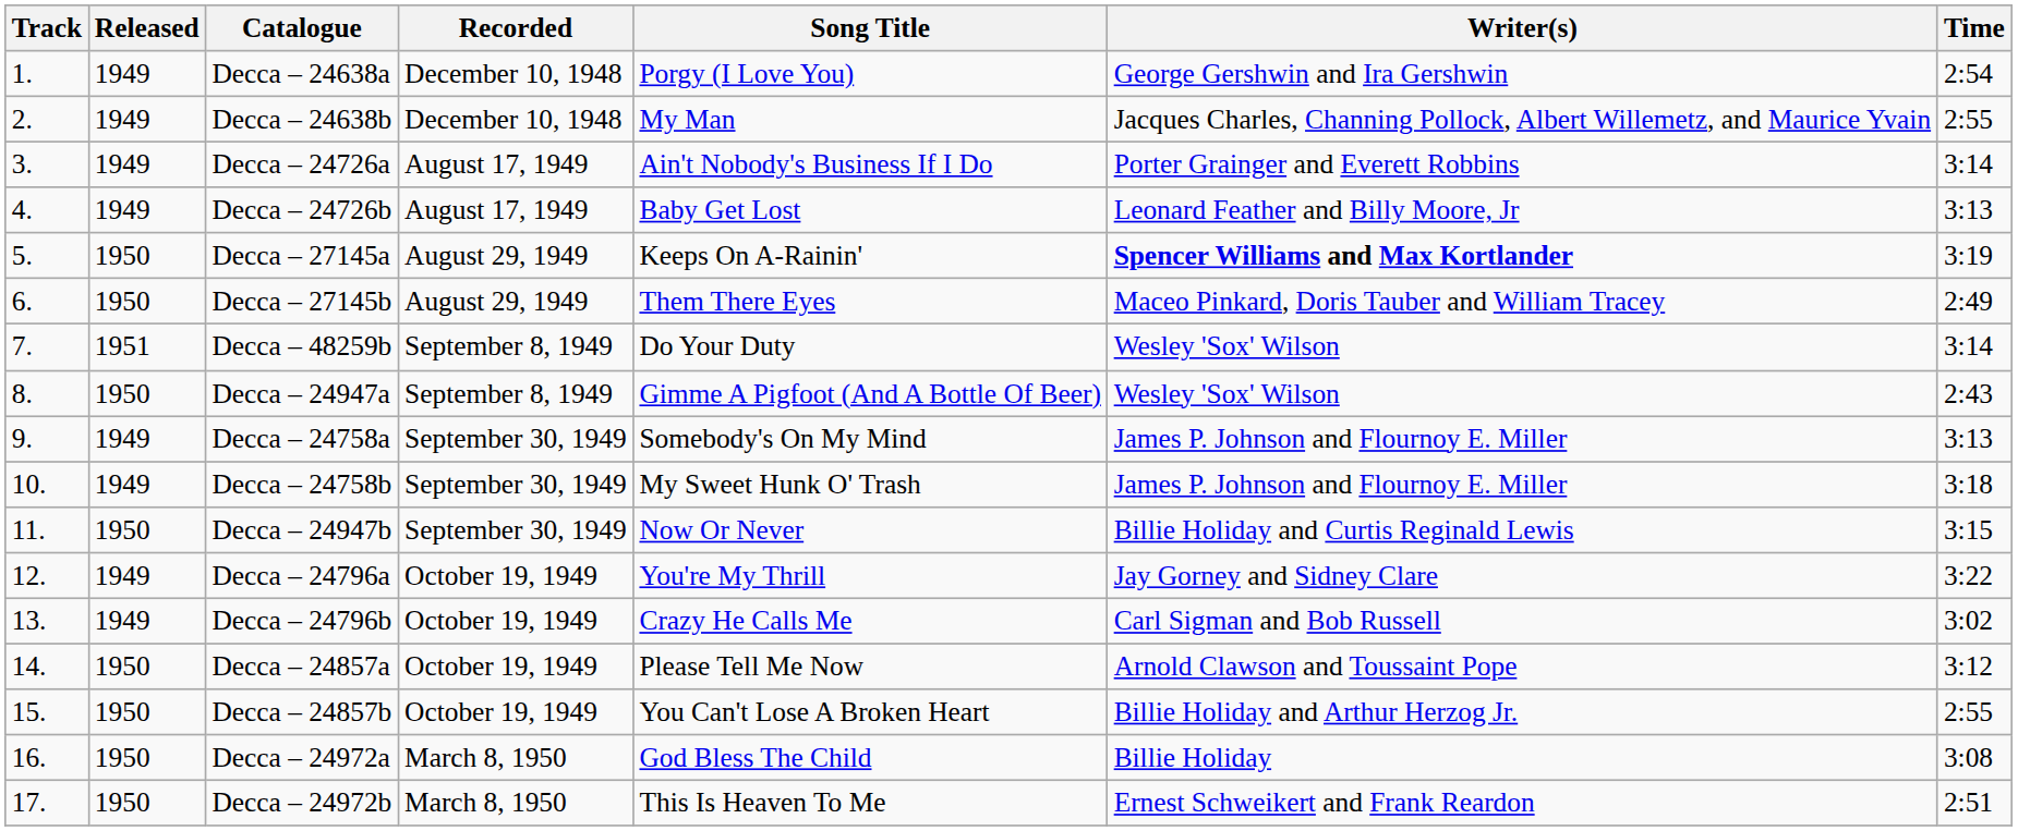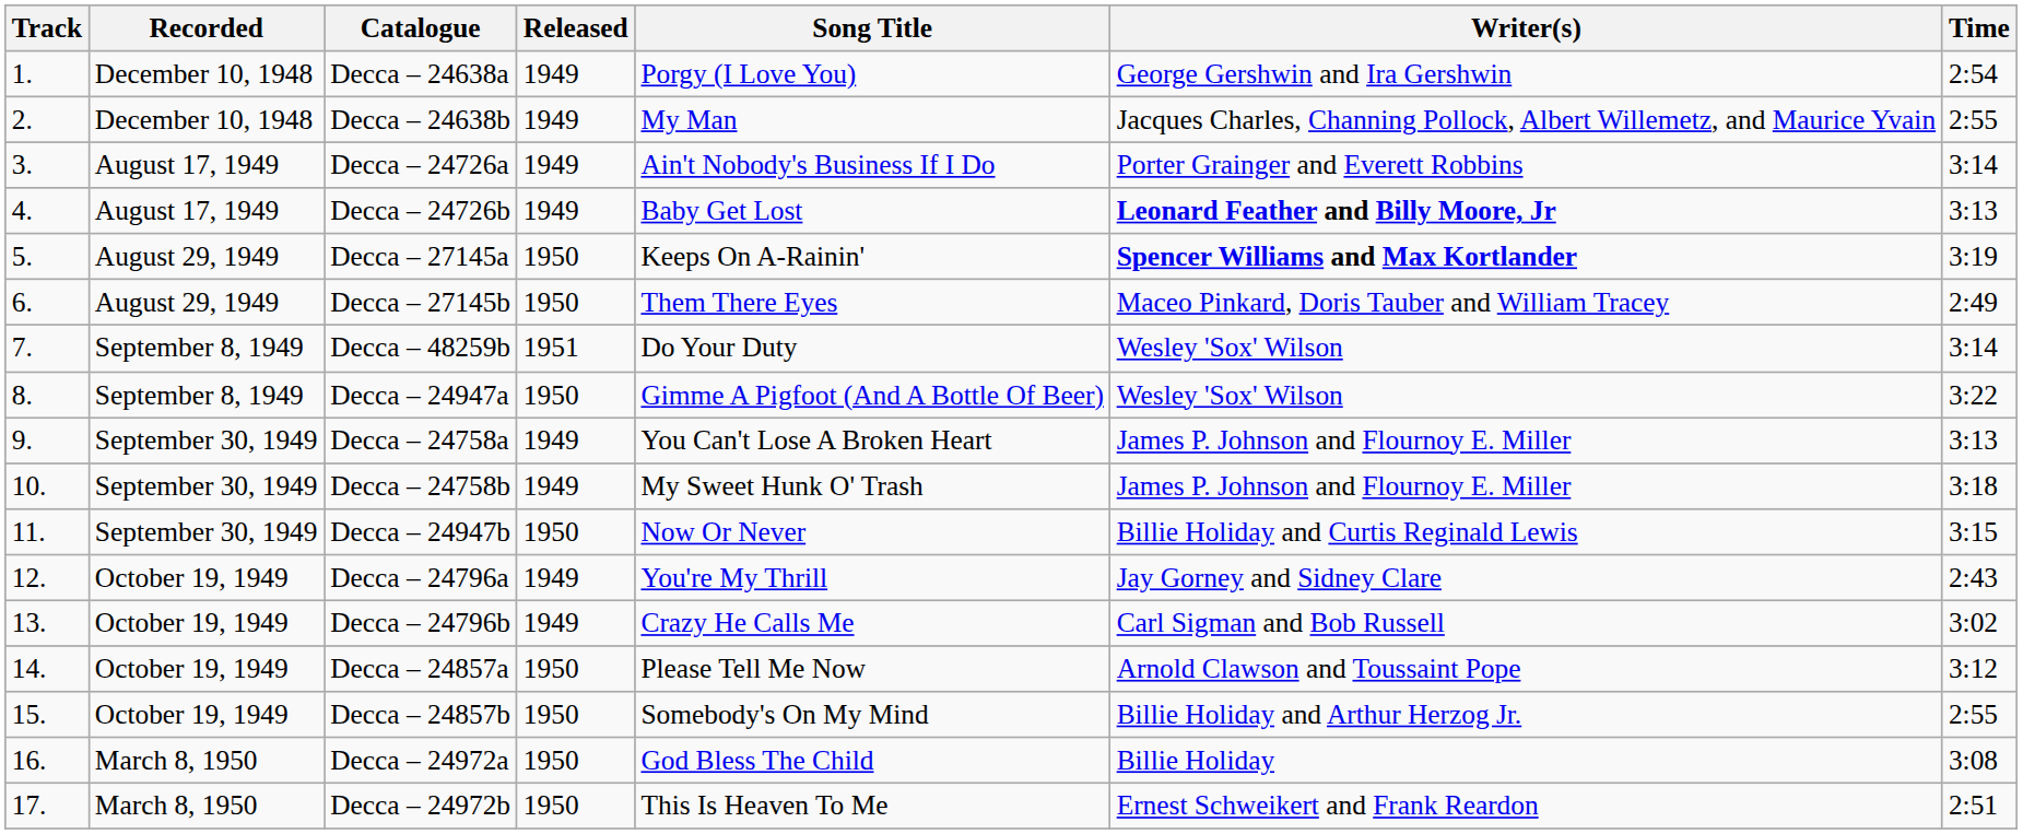 <table class="wikitable" style="font-size:95%;">
 <tr>
 <th>Track</th>
+<th>Recorded</th>
+<th>Catalogue</th>
 <th>Released</th>
-<th>Catalogue</th>
-<th>Recorded</th>
 <th>Song Title</th>
 <th>Writer(s)</th>
 <th>Time</th>
 </tr>
 <tr>
 <td>1.</td>
+<td>December 10, 1948</td>
+<td>Decca – 24638a</td>
 <td>1949</td>
-<td>Decca – 24638a</td>
-<td>December 10, 1948</td>
 <td><a href='#'>Porgy (I Love You)</a></td>
 <td><a href='#'>George Gershwin</a> and <a href='#'>Ira Gershwin</a></td>
 <td>2:54</td>
 </tr>
 <tr>
 <td>2.</td>
+<td>December 10, 1948</td>
+<td>Decca – 24638b</td>
 <td>1949</td>
-<td>Decca – 24638b</td>
-<td>December 10, 1948</td>
 <td><a href='#'>My Man</a></td>
 <td>Jacques Charles, <a href='#'>Channing Pollock</a>, <a href='#'>Albert Willemetz</a>, and <a href='#'>Maurice Yvain</a></td>
 <td>2:55</td>
 </tr>
 <tr>
 <td>3.</td>
+<td>August 17, 1949</td>
+<td>Decca – 24726a</td>
 <td>1949</td>
-<td>Decca – 24726a</td>
-<td>August 17, 1949</td>
 <td><a href='#'>Ain't Nobody's Business If I Do</a></td>
 <td><a href='#'>Porter Grainger</a> and <a href='#'>Everett Robbins</a></td>
 <td>3:14</td>
 </tr>
 <tr>
 <td>4.</td>
+<td>August 17, 1949</td>
+<td>Decca – 24726b</td>
 <td>1949</td>
-<td>Decca – 24726b</td>
-<td>August 17, 1949</td>
 <td><a href='#'>Baby Get Lost</a></td>
-<td><a href='#'>Leonard Feather</a> and <a href='#'>Billy Moore, Jr</a></td>
+<td><strong><a href='#'>Leonard Feather</a> and <a href='#'>Billy Moore, Jr</a></strong></td>
 <td>3:13</td>
 </tr>
 <tr>
 <td>5.</td>
+<td>August 29, 1949</td>
+<td>Decca – 27145a</td>
 <td>1950</td>
-<td>Decca – 27145a</td>
-<td>August 29, 1949</td>
 <td>Keeps On A-Rainin'</td>
 <td><strong><a href='#'>Spencer Williams</a> and <a href='#'>Max Kortlander</a></strong></td>
 <td>3:19</td>
 </tr>
 <tr>
 <td>6.</td>
+<td>August 29, 1949</td>
+<td>Decca – 27145b</td>
 <td>1950</td>
-<td>Decca – 27145b</td>
-<td>August 29, 1949</td>
 <td><a href='#'>Them There Eyes</a></td>
 <td><a href='#'>Maceo Pinkard</a>, <a href='#'>Doris Tauber</a> and <a href='#'>William Tracey</a></td>
 <td>2:49</td>
 </tr>
 <tr>
 <td>7.</td>
+<td>September 8, 1949</td>
+<td>Decca – 48259b</td>
 <td>1951</td>
-<td>Decca – 48259b</td>
-<td>September 8, 1949</td>
 <td>Do Your Duty</td>
 <td><a href='#'>Wesley 'Sox' Wilson</a></td>
 <td>3:14</td>
 </tr>
 <tr>
 <td>8.</td>
+<td>September 8, 1949</td>
+<td>Decca – 24947a</td>
 <td>1950</td>
-<td>Decca – 24947a</td>
-<td>September 8, 1949</td>
 <td><a href='#'>Gimme A Pigfoot (And A Bottle Of Beer)</a></td>
 <td><a href='#'>Wesley 'Sox' Wilson</a></td>
-<td>2:43</td>
+<td>3:22</td>
 </tr>
 <tr>
 <td>9.</td>
+<td>September 30, 1949</td>
+<td>Decca – 24758a</td>
 <td>1949</td>
-<td>Decca – 24758a</td>
-<td>September 30, 1949</td>
-<td>Somebody's On My Mind</td>
+<td>You Can't Lose A Broken Heart</td>
 <td><a href='#'>James P. Johnson</a> and <a href='#'>Flournoy E. Miller</a></td>
 <td>3:13</td>
 </tr>
 <tr>
 <td>10.</td>
+<td>September 30, 1949</td>
+<td>Decca – 24758b</td>
 <td>1949</td>
-<td>Decca – 24758b</td>
-<td>September 30, 1949</td>
 <td>My Sweet Hunk O' Trash</td>
 <td><a href='#'>James P. Johnson</a> and <a href='#'>Flournoy E. Miller</a></td>
 <td>3:18</td>
 </tr>
 <tr>
 <td>11.</td>
+<td>September 30, 1949</td>
+<td>Decca – 24947b</td>
 <td>1950</td>
-<td>Decca – 24947b</td>
-<td>September 30, 1949</td>
 <td><a href='#'>Now Or Never</a></td>
 <td><a href='#'>Billie Holiday</a> and <a href='#'>Curtis Reginald Lewis</a></td>
 <td>3:15</td>
 </tr>
 <tr>
 <td>12.</td>
+<td>October 19, 1949</td>
+<td>Decca – 24796a</td>
 <td>1949</td>
-<td>Decca – 24796a</td>
-<td>October 19, 1949</td>
 <td><a href='#'>You're My Thrill</a></td>
 <td><a href='#'>Jay Gorney</a> and <a href='#'>Sidney Clare</a></td>
-<td>3:22</td>
+<td>2:43</td>
 </tr>
 <tr>
 <td>13.</td>
+<td>October 19, 1949</td>
+<td>Decca – 24796b</td>
 <td>1949</td>
-<td>Decca – 24796b</td>
-<td>October 19, 1949</td>
 <td><a href='#'>Crazy He Calls Me</a></td>
 <td><a href='#'>Carl Sigman</a> and <a href='#'>Bob Russell</a></td>
 <td>3:02</td>
 </tr>
 <tr>
 <td>14.</td>
+<td>October 19, 1949</td>
+<td>Decca – 24857a</td>
 <td>1950</td>
-<td>Decca – 24857a</td>
-<td>October 19, 1949</td>
 <td>Please Tell Me Now</td>
 <td><a href='#'>Arnold Clawson</a> and <a href='#'>Toussaint Pope</a></td>
 <td>3:12</td>
 </tr>
 <tr>
 <td>15.</td>
+<td>October 19, 1949</td>
+<td>Decca – 24857b</td>
 <td>1950</td>
-<td>Decca – 24857b</td>
-<td>October 19, 1949</td>
-<td>You Can't Lose A Broken Heart</td>
+<td>Somebody's On My Mind</td>
 <td><a href='#'>Billie Holiday</a> and <a href='#'>Arthur Herzog Jr.</a></td>
 <td>2:55</td>
 </tr>
 <tr>
 <td>16.</td>
+<td>March 8, 1950</td>
+<td>Decca – 24972a</td>
 <td>1950</td>
-<td>Decca – 24972a</td>
-<td>March 8, 1950</td>
 <td><a href='#'>God Bless The Child</a></td>
 <td><a href='#'>Billie Holiday</a></td>
 <td>3:08</td>
 </tr>
 <tr>
 <td>17.</td>
+<td>March 8, 1950</td>
+<td>Decca – 24972b</td>
 <td>1950</td>
-<td>Decca – 24972b</td>
-<td>March 8, 1950</td>
 <td>This Is Heaven To Me</td>
 <td><a href='#'>Ernest Schweikert</a> and <a href='#'>Frank Reardon</a></td>
 <td>2:51</td>
 </tr>
 </table>
